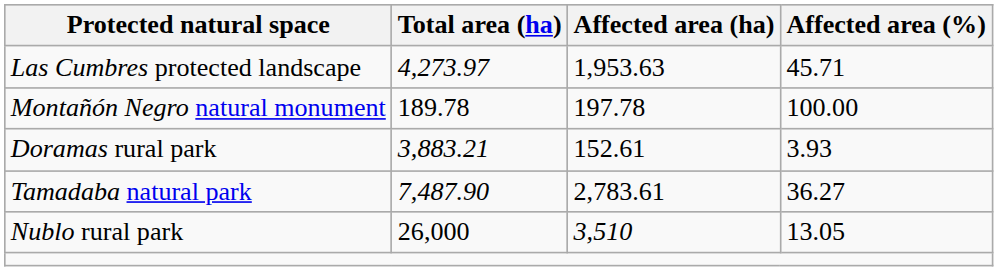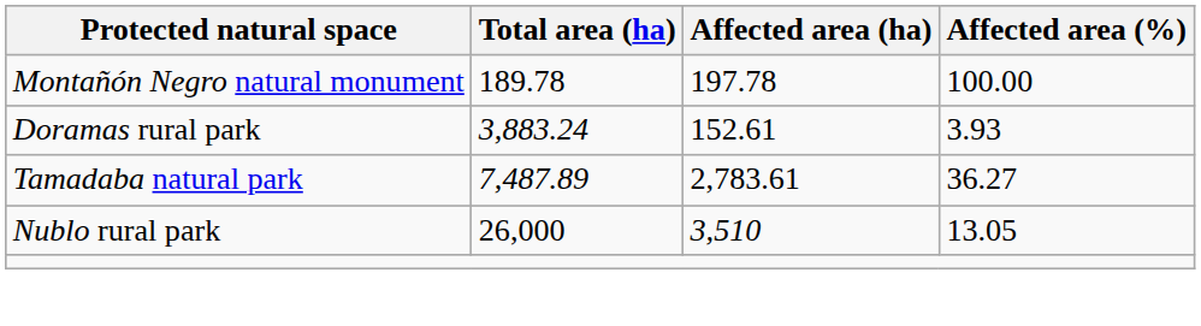 <table class="wikitable sortable">
 <tr>
 <th>Protected natural space</th>
 <th>Total area (<a href='#'>ha</a>)</th>
 <th>Affected area (ha)</th>
 <th>Affected area (%)</th>
-</tr>
-<tr>
-<td><em>Las Cumbres</em> protected landscape</td>
-<td><em>4,273.97</em></td>
-<td>1,953.63</td>
-<td>45.71</td>
 </tr>
 <tr>
 <td><em>Montañón Negro</em> <a href='#'>natural monument</a></td>
 <td>189.78</td>
 <td>197.78</td>
 <td>100.00</td>
 </tr>
 <tr>
 <td><em>Doramas</em> rural park</td>
-<td><em>3,883.21</em></td>
+<td><em>3,883.24</em></td>
 <td>152.61</td>
 <td>3.93</td>
 </tr>
 <tr>
 <td><em>Tamadaba</em> <a href='#'>natural park</a></td>
-<td><em>7,487.90</em></td>
+<td><em>7,487.89</em></td>
 <td>2,783.61</td>
 <td>36.27</td>
 </tr>
 <tr>
 <td><em>Nublo</em> rural park</td>
 <td>26,000</td>
 <td><em>3,510</em></td>
 <td>13.05</td>
 </tr>
 <tr class="sortbottom">
 <td colspan="4"></td>
 </tr>
 </table>
